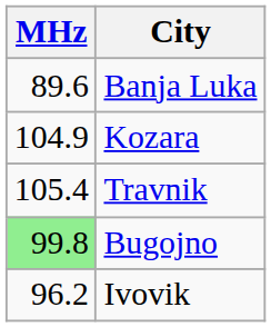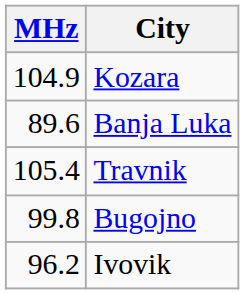 <table class="wikitable sortable" align="right">
 <tr>
 <th><a href='#'>MHz</a></th>
 <th>City</th>
 </tr>
 <tr>
+<td align=right>104.9</td>
+<td><a href='#'>Kozara</a></td>
+</tr>
+<tr>
 <td align=right>89.6</td>
 <td><a href='#'>Banja Luka</a></td>
-</tr>
-<tr>
-<td align=right>104.9</td>
-<td><a href='#'>Kozara</a></td>
 </tr>
 <tr>
 <td align=right>105.4</td>
 <td><a href='#'>Travnik</a></td>
 </tr>
 <tr>
-<td align=right style="background: lightgreen;">99.8</td>
+<td align=right>99.8</td>
 <td><a href='#'>Bugojno</a></td>
 </tr>
 <tr>
 <td align=right>96.2</td>
 <td>Ivovik</td>
 </tr>
 </table>
